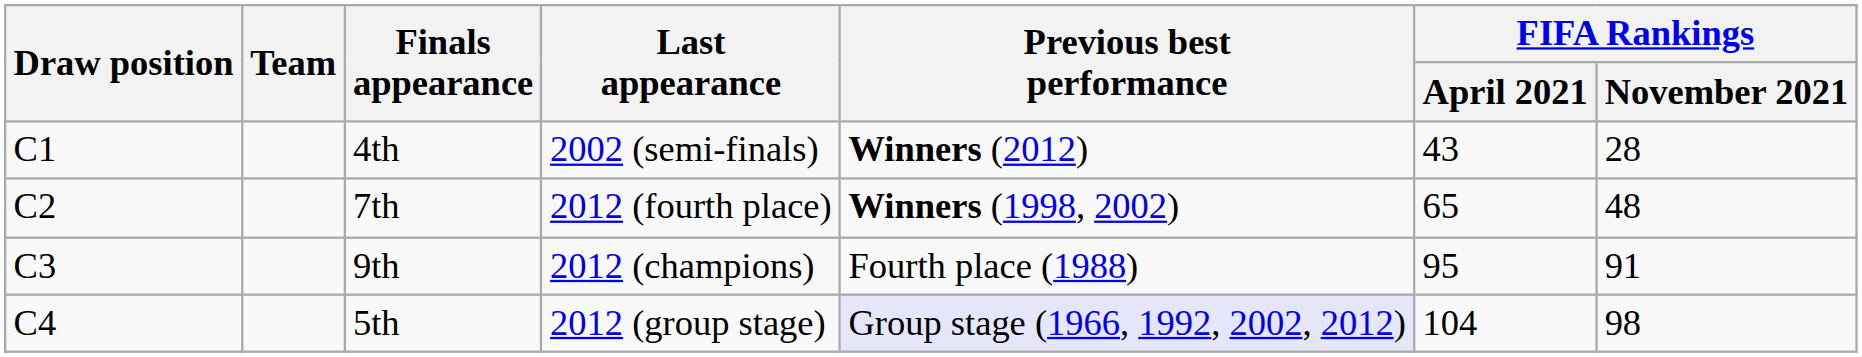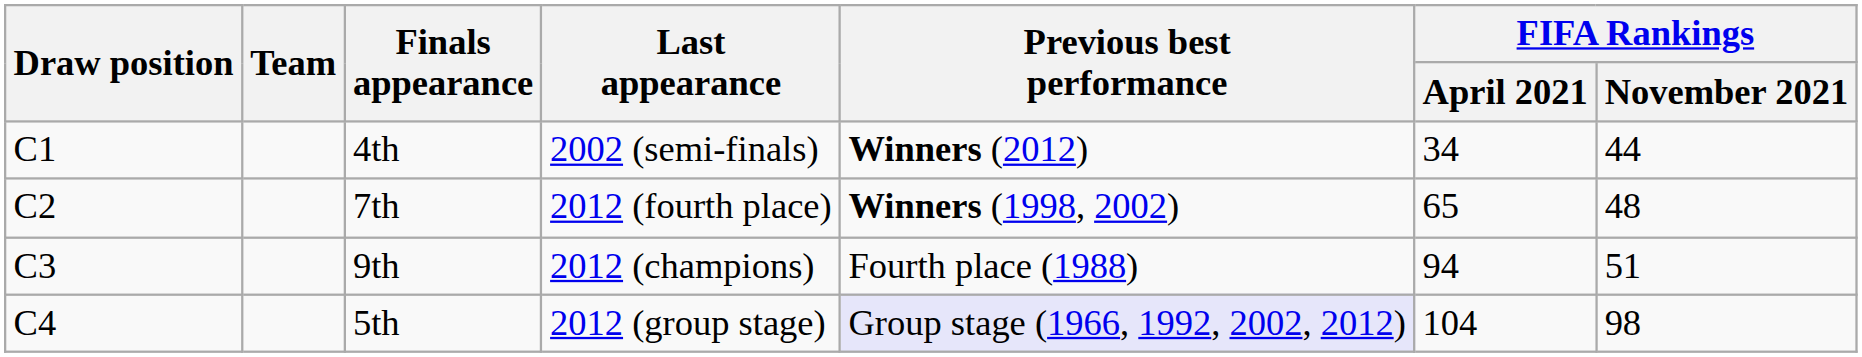 <table class="wikitable sortable" style="text-align:left;">
 <tr>
 <th rowspan=2>Draw position</th>
 <th rowspan=2>Team</th>
 <th rowspan=2 data-sort-type="number">Finals<br>appearance</th>
 <th rowspan=2>Last<br>appearance</th>
 <th rowspan=2>Previous best<br>performance</th>
 <th colspan=2><a href='#'>FIFA Rankings</a></th>
 </tr>
 <tr>
 <th>April 2021</th>
 <th>November 2021</th>
 </tr>
 <tr>
 <td>C1</td>
 <td style=white-space:nowrap></td>
 <td>4th</td>
 <td><a href='#'>2002</a> (semi-finals)</td>
 <td data-sort-value="2"><strong>Winners</strong> (<a href='#'>2012</a>)</td>
-<td>43</td>
-<td>28</td>
+<td>34</td>
+<td>44</td>
 </tr>
 <tr>
 <td>C2</td>
 <td style=white-space:nowrap></td>
 <td>7th</td>
 <td><a href='#'>2012</a> (fourth place)</td>
 <td data-sort-value="1"><strong>Winners</strong> (<a href='#'>1998</a>, <a href='#'>2002</a>)</td>
 <td>65</td>
 <td>48</td>
 </tr>
 <tr>
 <td>C3</td>
 <td style=white-space:nowrap></td>
 <td>9th</td>
 <td><a href='#'>2012</a> (champions)</td>
 <td data-sort-value="3">Fourth place (<a href='#'>1988</a>)</td>
-<td>95</td>
-<td>91</td>
+<td>94</td>
+<td>51</td>
 </tr>
 <tr>
 <td>C4</td>
 <td style=white-space:nowrap></td>
 <td>5th</td>
 <td><a href='#'>2012</a> (group stage)</td>
 <td data-sort-value="4" style="background: lavender;">Group stage (<a href='#'>1966</a>, <a href='#'>1992</a>, <a href='#'>2002</a>, <a href='#'>2012</a>)</td>
 <td>104</td>
 <td>98</td>
 </tr>
 </table>
